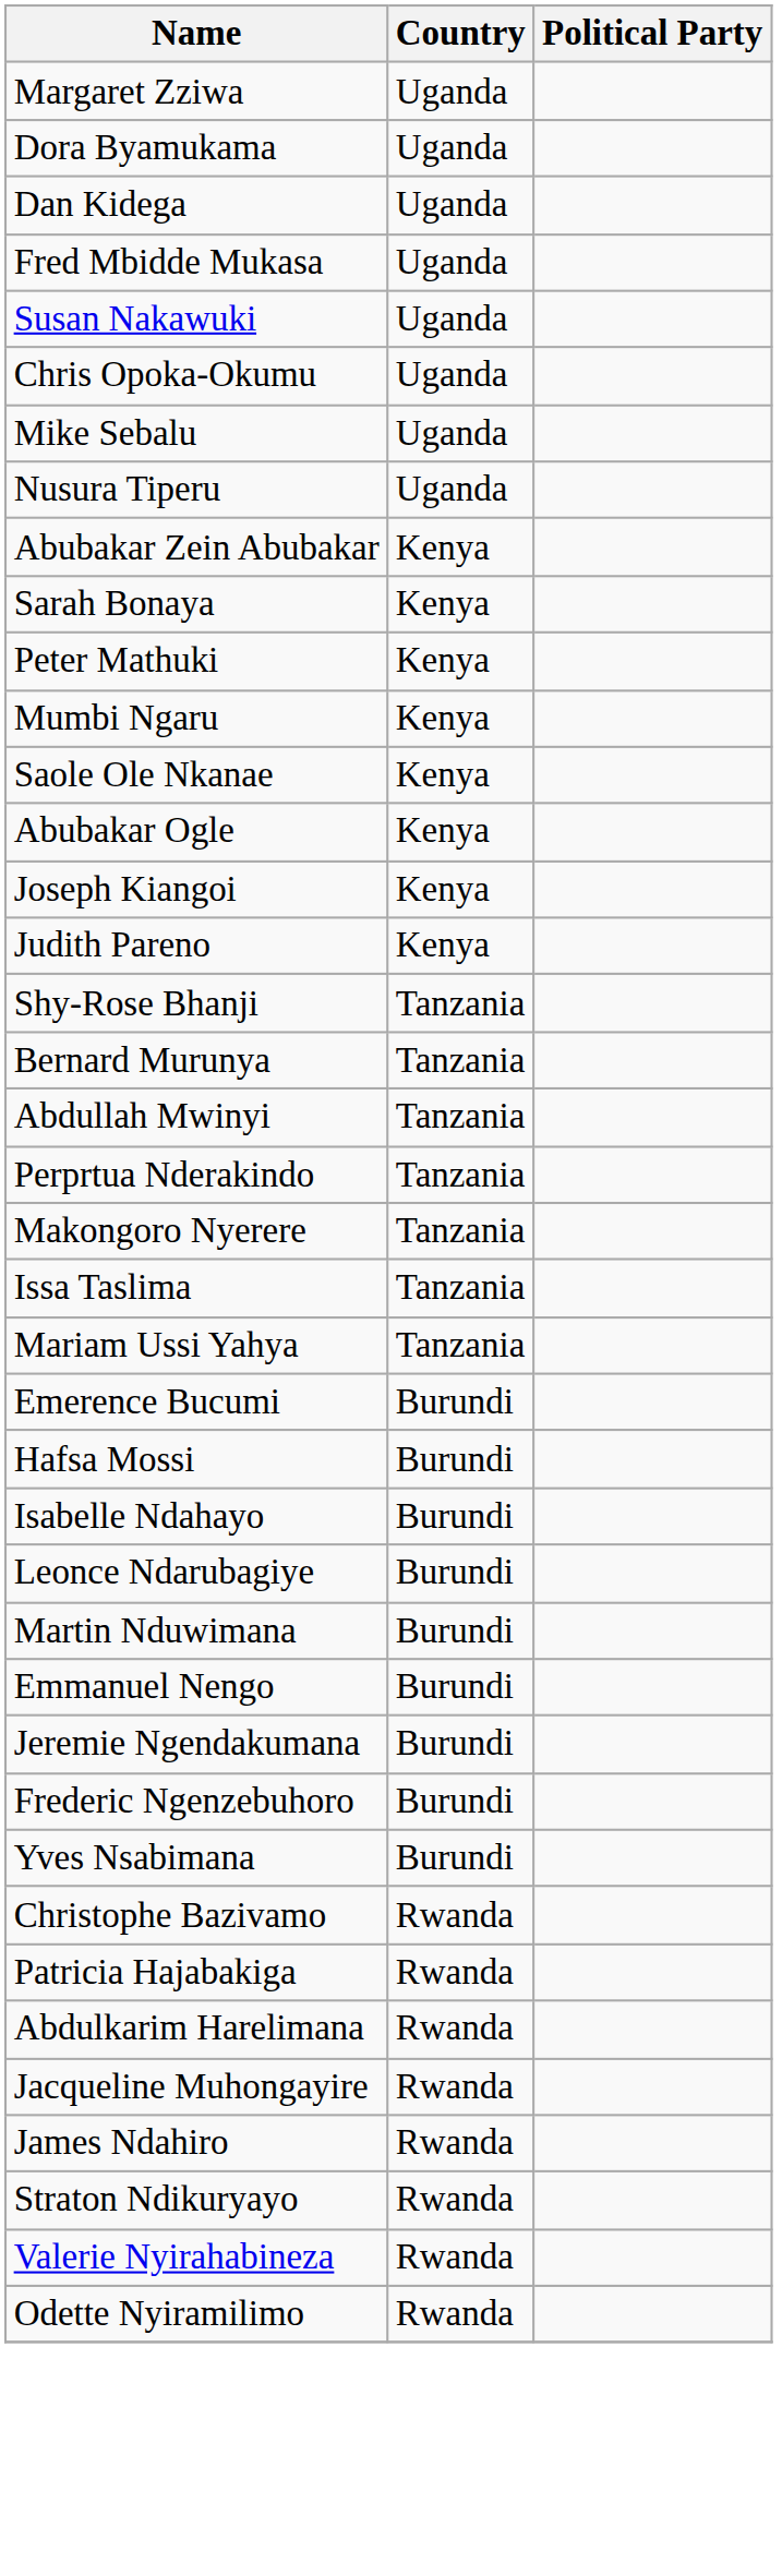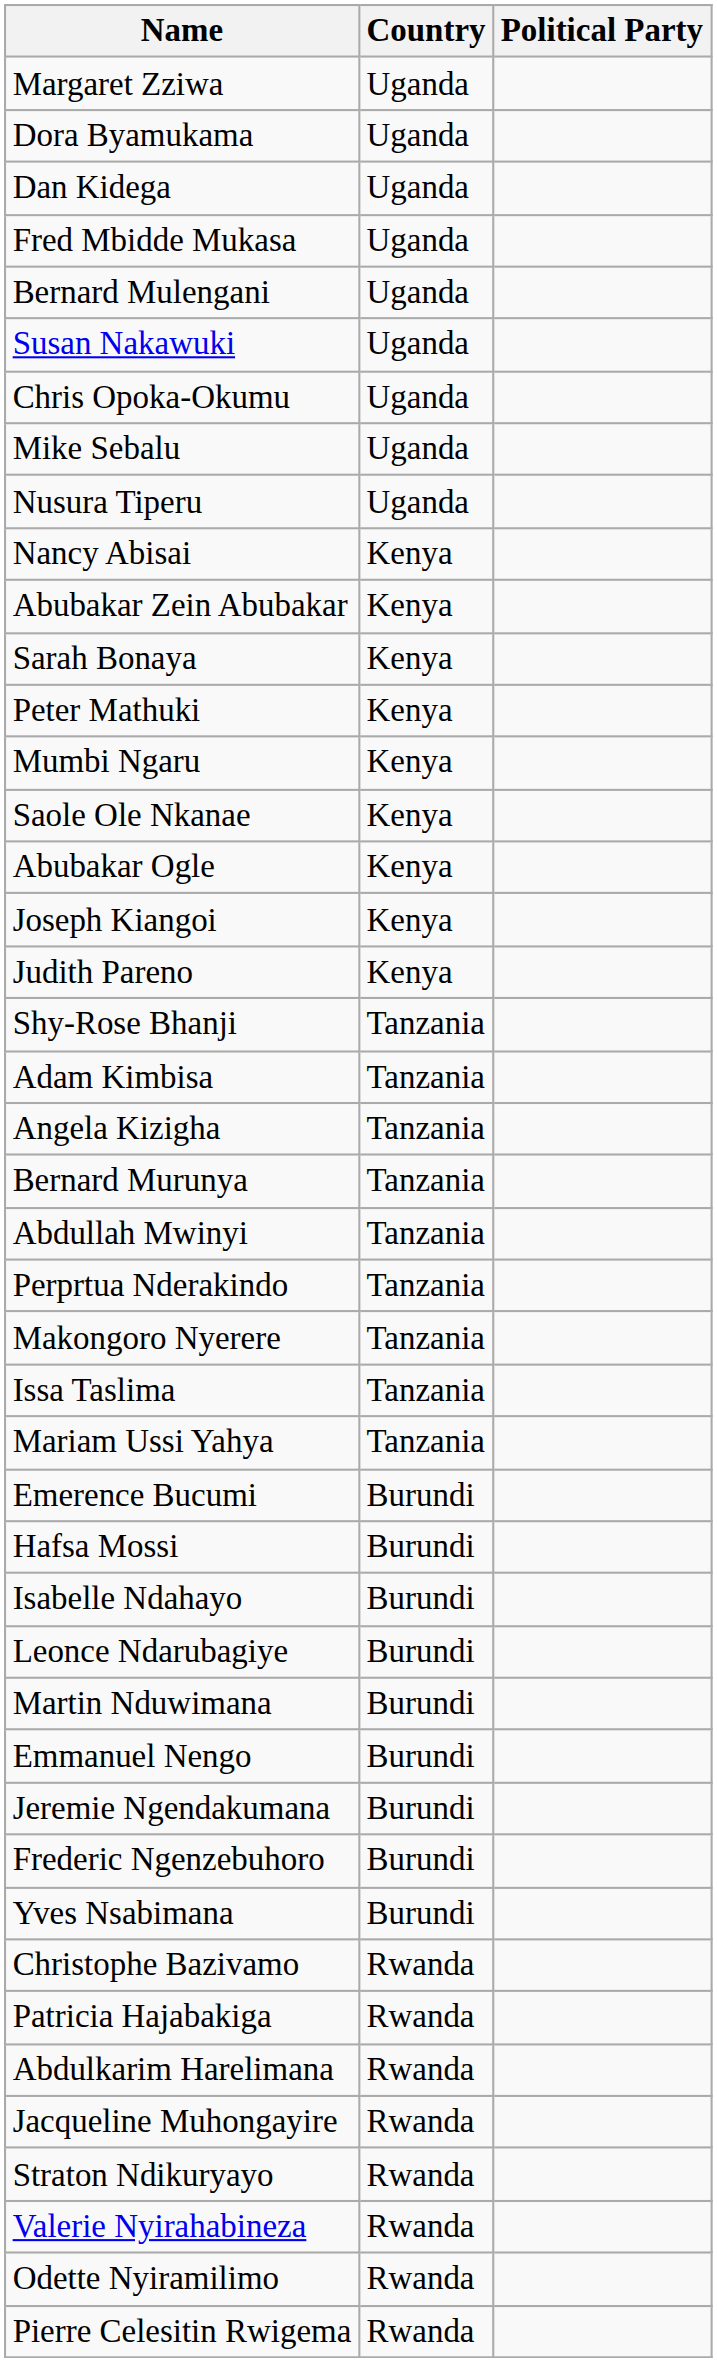 <table class="wikitable">
 <tr>
 <th>Name</th>
 <th>Country</th>
 <th>Political Party</th>
 </tr>
 <tr>
 <td>Margaret Zziwa</td>
 <td>Uganda</td>
 <td></td>
 </tr>
 <tr>
 <td>Dora Byamukama</td>
 <td>Uganda</td>
 <td></td>
 </tr>
 <tr>
 <td>Dan Kidega</td>
 <td>Uganda</td>
 <td></td>
 </tr>
 <tr>
 <td>Fred Mbidde Mukasa</td>
 <td>Uganda</td>
 <td></td>
 </tr>
 <tr>
+<td>Bernard Mulengani</td>
+<td>Uganda</td>
+<td></td>
+</tr>
+<tr>
 <td><a href='#'>Susan Nakawuki</a></td>
 <td>Uganda</td>
 <td></td>
 </tr>
 <tr>
 <td>Chris Opoka-Okumu</td>
 <td>Uganda</td>
 <td></td>
 </tr>
 <tr>
 <td>Mike Sebalu</td>
 <td>Uganda</td>
 <td></td>
 </tr>
 <tr>
 <td>Nusura Tiperu</td>
 <td>Uganda</td>
+<td></td>
+</tr>
+<tr>
+<td>Nancy Abisai</td>
+<td>Kenya</td>
 <td></td>
 </tr>
 <tr>
 <td>Abubakar Zein Abubakar</td>
 <td>Kenya</td>
 <td></td>
 </tr>
 <tr>
 <td>Sarah Bonaya</td>
 <td>Kenya</td>
 <td></td>
 </tr>
 <tr>
 <td>Peter Mathuki</td>
 <td>Kenya</td>
 <td></td>
 </tr>
 <tr>
 <td>Mumbi Ngaru</td>
 <td>Kenya</td>
 <td></td>
 </tr>
 <tr>
 <td>Saole Ole Nkanae</td>
 <td>Kenya</td>
 <td></td>
 </tr>
 <tr>
 <td>Abubakar Ogle</td>
 <td>Kenya</td>
 <td></td>
 </tr>
 <tr>
 <td>Joseph Kiangoi</td>
 <td>Kenya</td>
 <td></td>
 </tr>
 <tr>
 <td>Judith Pareno</td>
 <td>Kenya</td>
 <td></td>
 </tr>
 <tr>
 <td>Shy-Rose Bhanji</td>
+<td>Tanzania</td>
+<td></td>
+</tr>
+<tr>
+<td>Adam Kimbisa</td>
+<td>Tanzania</td>
+<td></td>
+</tr>
+<tr>
+<td>Angela Kizigha</td>
 <td>Tanzania</td>
 <td></td>
 </tr>
 <tr>
 <td>Bernard Murunya</td>
 <td>Tanzania</td>
 <td></td>
 </tr>
 <tr>
 <td>Abdullah Mwinyi</td>
 <td>Tanzania</td>
 <td></td>
 </tr>
 <tr>
 <td>Perprtua Nderakindo</td>
 <td>Tanzania</td>
 <td></td>
 </tr>
 <tr>
 <td>Makongoro Nyerere</td>
 <td>Tanzania</td>
 <td></td>
 </tr>
 <tr>
 <td>Issa Taslima</td>
 <td>Tanzania</td>
 <td></td>
 </tr>
 <tr>
 <td>Mariam Ussi Yahya</td>
 <td>Tanzania</td>
 <td></td>
 </tr>
 <tr>
 <td>Emerence Bucumi</td>
 <td>Burundi</td>
 <td></td>
 </tr>
 <tr>
 <td>Hafsa Mossi</td>
 <td>Burundi</td>
 <td></td>
 </tr>
 <tr>
 <td>Isabelle Ndahayo</td>
 <td>Burundi</td>
 <td></td>
 </tr>
 <tr>
 <td>Leonce Ndarubagiye</td>
 <td>Burundi</td>
 <td></td>
 </tr>
 <tr>
 <td>Martin Nduwimana</td>
 <td>Burundi</td>
 <td></td>
 </tr>
 <tr>
 <td>Emmanuel Nengo</td>
 <td>Burundi</td>
 <td></td>
 </tr>
 <tr>
 <td>Jeremie Ngendakumana</td>
 <td>Burundi</td>
 <td></td>
 </tr>
 <tr>
 <td>Frederic Ngenzebuhoro</td>
 <td>Burundi</td>
 <td></td>
 </tr>
 <tr>
 <td>Yves Nsabimana</td>
 <td>Burundi</td>
 <td></td>
 </tr>
 <tr>
 <td>Christophe Bazivamo</td>
 <td>Rwanda</td>
 <td></td>
 </tr>
 <tr>
 <td>Patricia Hajabakiga</td>
 <td>Rwanda</td>
 <td></td>
 </tr>
 <tr>
 <td>Abdulkarim Harelimana</td>
 <td>Rwanda</td>
 <td></td>
 </tr>
 <tr>
 <td>Jacqueline Muhongayire</td>
 <td>Rwanda</td>
 <td></td>
 </tr>
 <tr>
-<td>James Ndahiro</td>
-<td>Rwanda</td>
-<td></td>
-</tr>
-<tr>
 <td>Straton Ndikuryayo</td>
 <td>Rwanda</td>
 <td></td>
 </tr>
 <tr>
 <td><a href='#'>Valerie Nyirahabineza</a></td>
 <td>Rwanda</td>
 <td></td>
 </tr>
 <tr>
 <td>Odette Nyiramilimo</td>
 <td>Rwanda</td>
 <td></td>
 </tr>
 <tr>
+<td>Pierre Celesitin Rwigema</td>
+<td>Rwanda</td>
+<td></td>
+</tr>
+<tr>
 </tr>
 </table>
